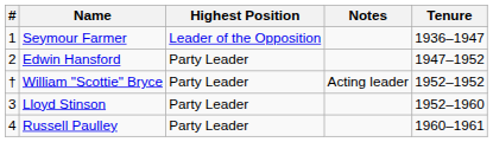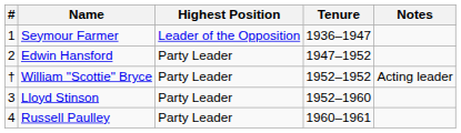 <table class="wikitable">
 <tr>
 <th>#</th>
 <th>Name</th>
 <th>Highest Position</th>
+<th>Tenure</th>
 <th>Notes</th>
-<th>Tenure</th>
 </tr>
 <tr>
 <td>1</td>
 <td><a href='#'>Seymour Farmer</a></td>
 <td><a href='#'>Leader of the Opposition</a></td>
+<td>1936–1947</td>
 <td></td>
-<td>1936–1947</td>
 </tr>
 <tr>
 <td>2</td>
 <td><a href='#'>Edwin Hansford</a></td>
 <td>Party Leader</td>
+<td>1947–1952</td>
 <td></td>
-<td>1947–1952</td>
 </tr>
 <tr>
 <td>†</td>
 <td><a href='#'>William "Scottie" Bryce</a></td>
 <td>Party Leader</td>
+<td>1952–1952</td>
 <td>Acting leader</td>
-<td>1952–1952</td>
 </tr>
 <tr>
 <td>3</td>
 <td><a href='#'>Lloyd Stinson</a></td>
 <td>Party Leader</td>
+<td>1952–1960</td>
 <td></td>
-<td>1952–1960</td>
 </tr>
 <tr>
 <td>4</td>
 <td><a href='#'>Russell Paulley</a></td>
 <td>Party Leader</td>
+<td>1960–1961</td>
 <td></td>
-<td>1960–1961</td>
 </tr>
 </table>
